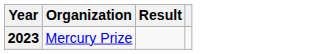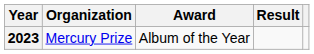 <table class="wikitable plainrowheaders">
 <tr>
 <th scope="col">Year</th>
 <th scope="col">Organization</th>
+<th scope="col">Award</th>
 <th scope="col">Result</th>
 <th></th>
 </tr>
 <tr>
 <th>2023</th>
 <td><a href='#'>Mercury Prize</a></td>
+<td>Album of the Year</td>
 <td></td>
 <td></td>
 </tr>
 </table>
